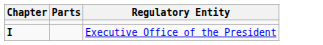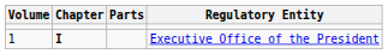 <table class="wikitable">
 <tr>
+<th>Volume</th>
 <th>Chapter</th>
 <th>Parts</th>
 <th>Regulatory Entity</th>
 </tr>
 <tr>
 <td></td>
 <td></td>
 <td></td>
+<td></td>
 </tr>
 <tr>
+<td>1</td>
 <td><strong>I</strong></td>
 <td></td>
 <td><a href='#'>Executive Office of the President</a></td>
 </tr>
 </table>
